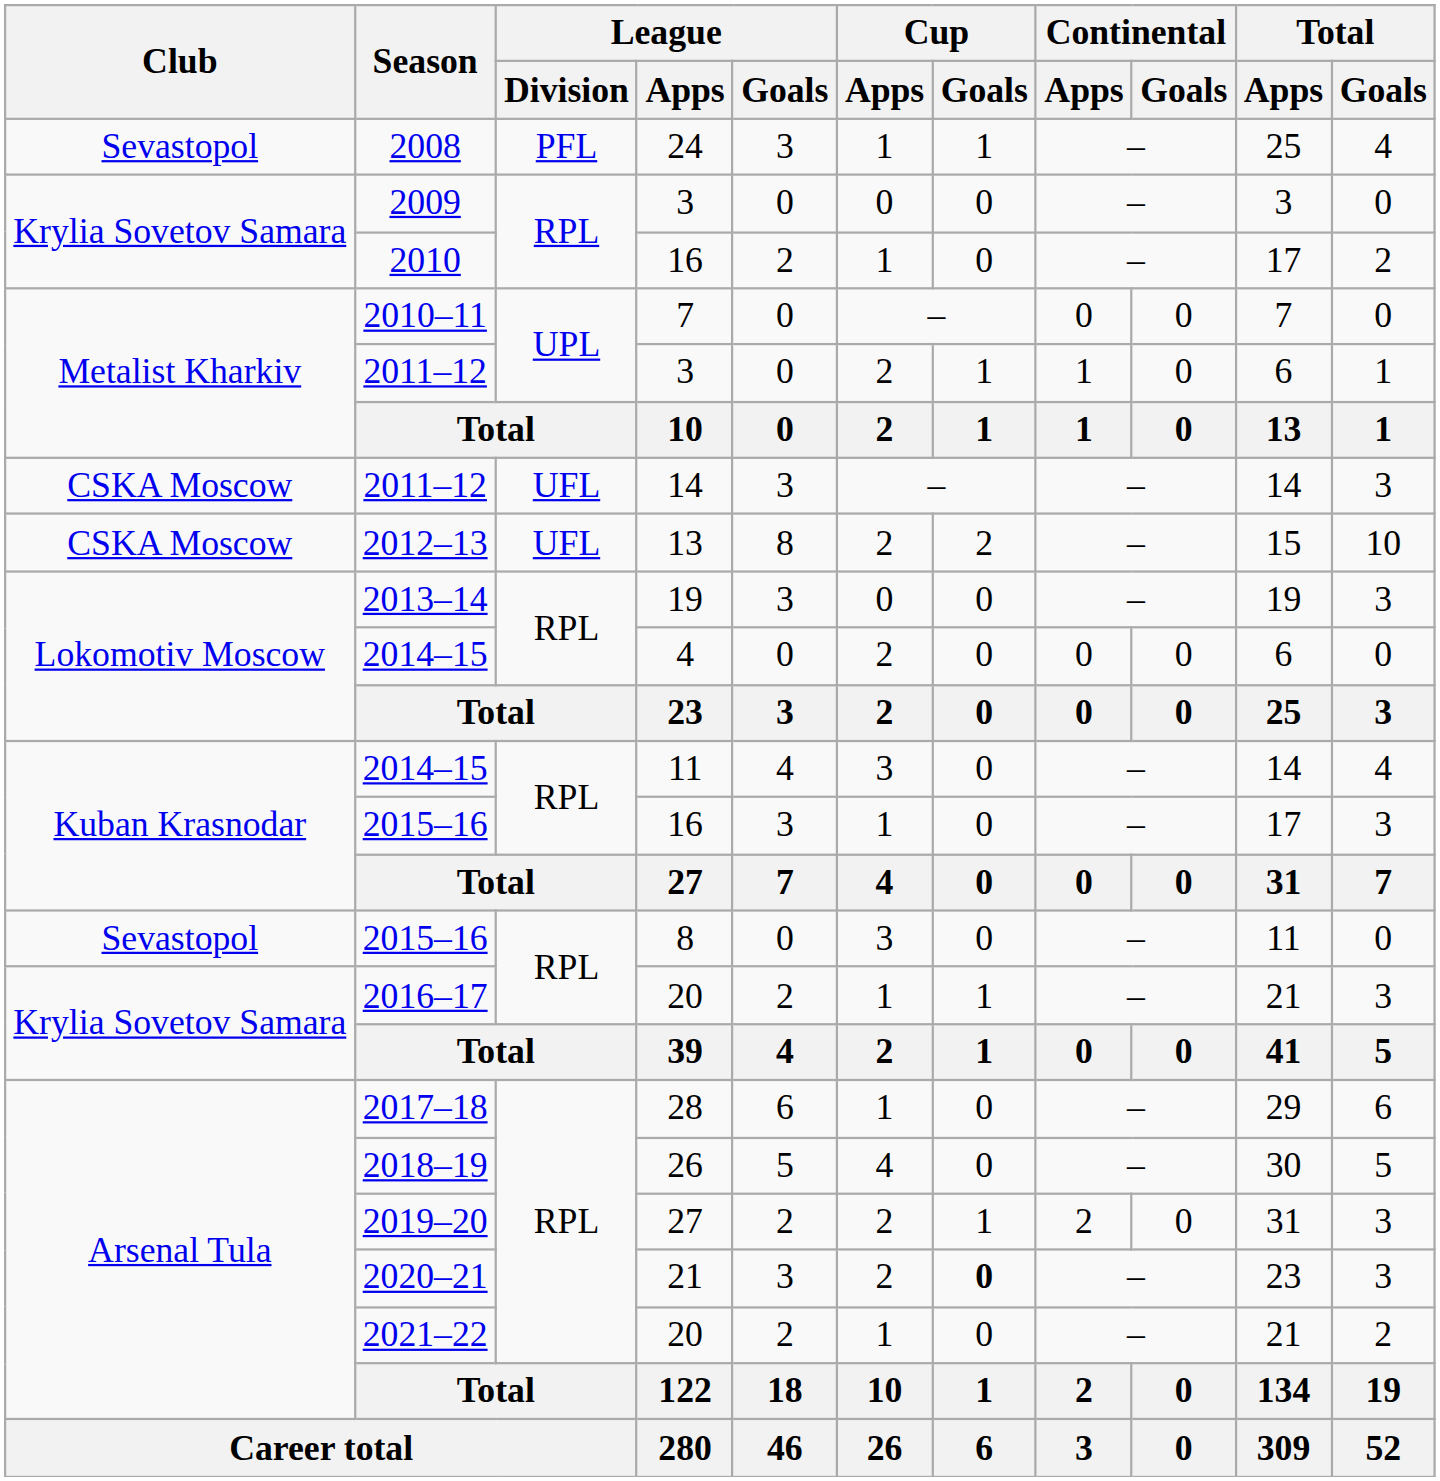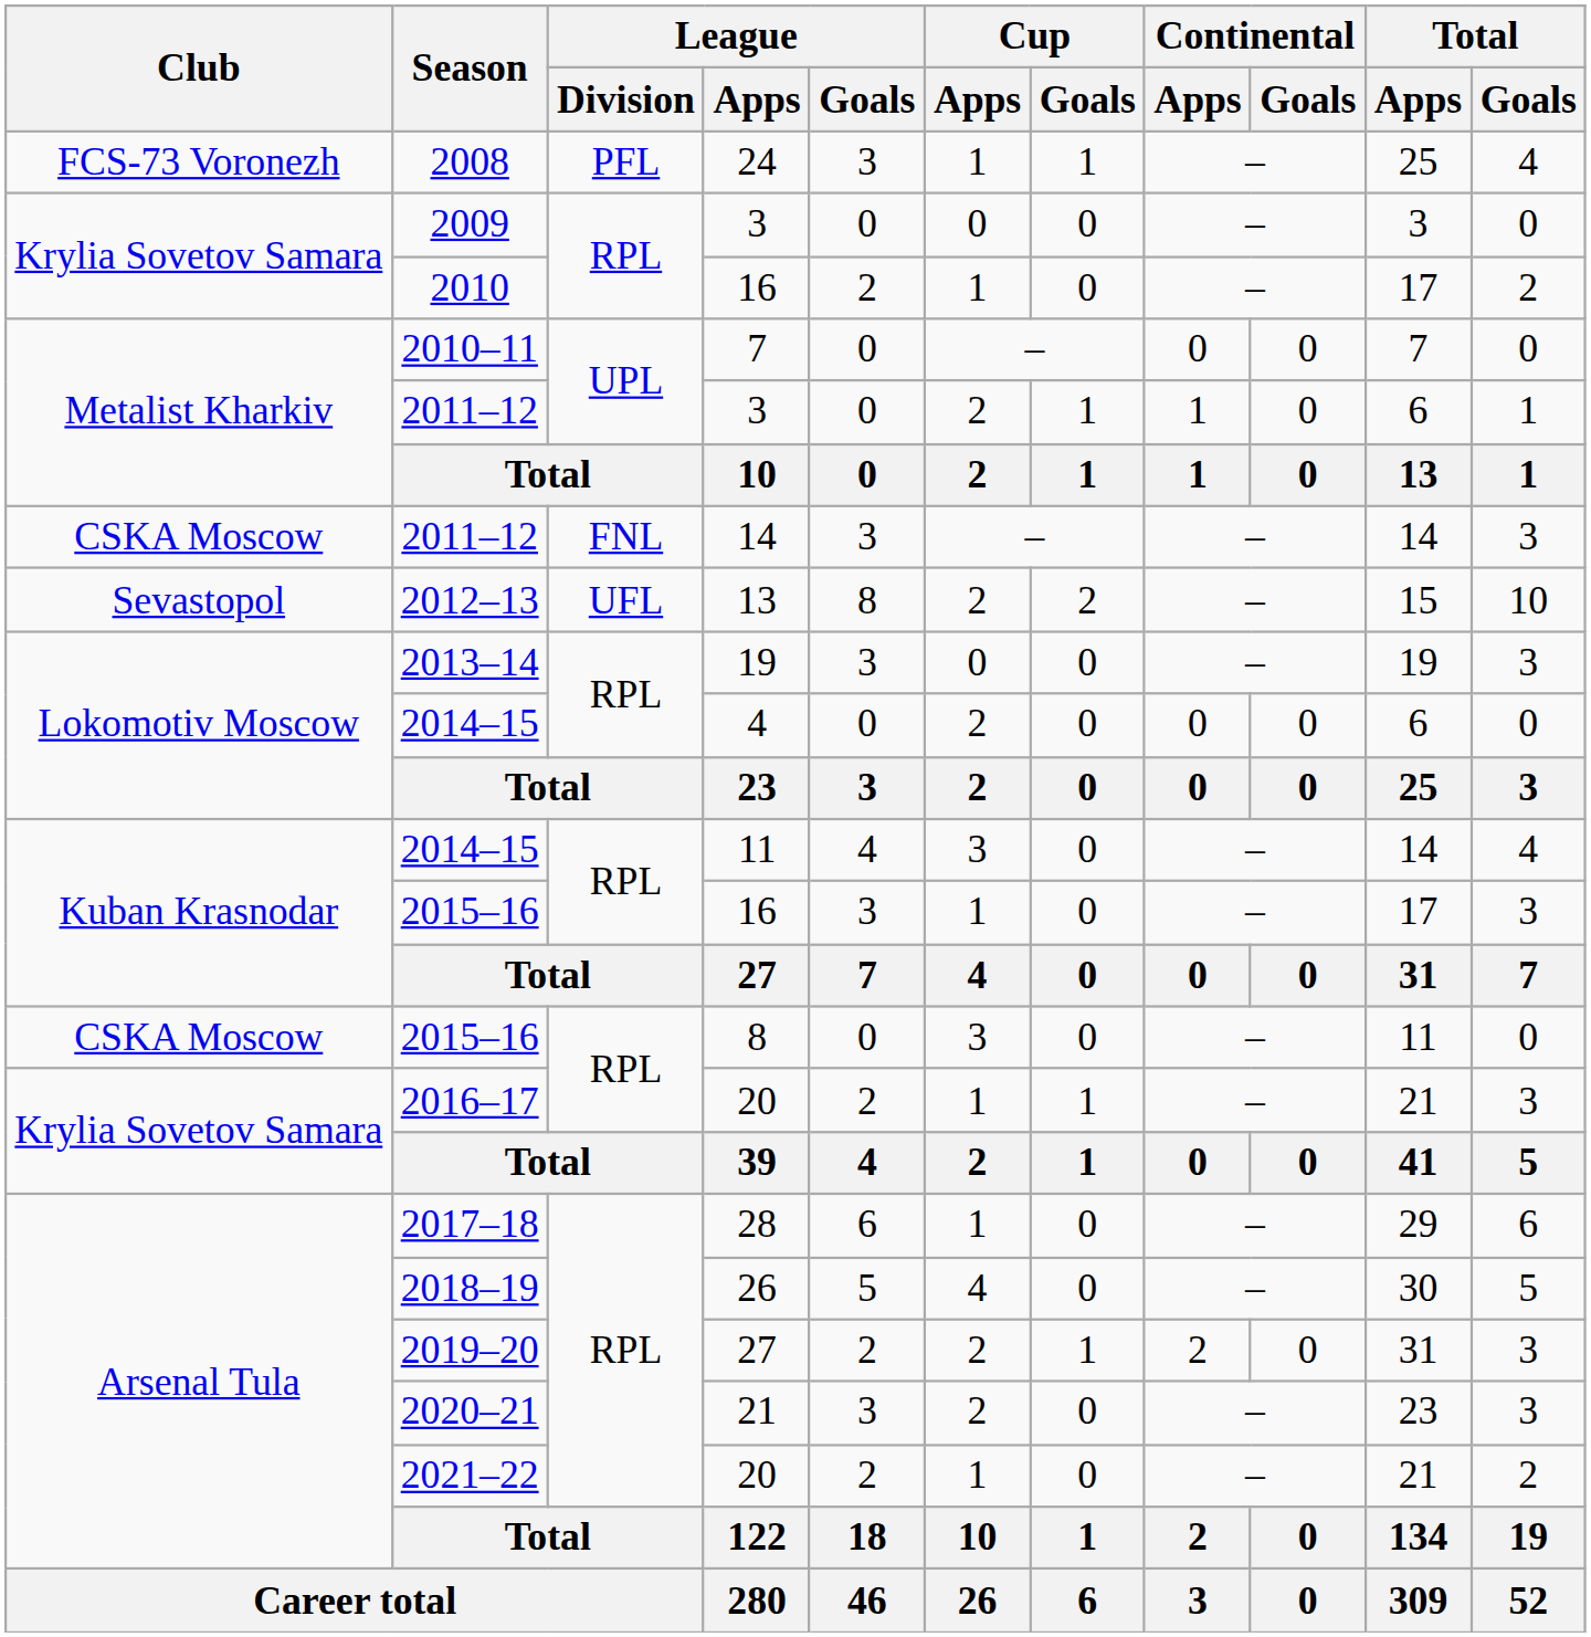 <table class="wikitable" style="text-align: center;">
 <tr>
 <th rowspan=2>Club</th>
 <th rowspan=2>Season</th>
 <th colspan=3>League</th>
 <th colspan=2>Cup</th>
 <th colspan=2>Continental</th>
 <th colspan=2>Total</th>
 </tr>
 <tr>
 <th>Division</th>
 <th>Apps</th>
 <th>Goals</th>
 <th>Apps</th>
 <th>Goals</th>
 <th>Apps</th>
 <th>Goals</th>
 <th>Apps</th>
 <th>Goals</th>
 </tr>
 <tr>
-<td><a href='#'>Sevastopol</a></td>
+<td><a href='#'>FCS-73 Voronezh</a></td>
 <td><a href='#'>2008</a></td>
 <td><a href='#'>PFL</a></td>
 <td>24</td>
 <td>3</td>
 <td>1</td>
 <td>1</td>
 <td colspan=2>–</td>
 <td>25</td>
 <td>4</td>
 </tr>
 <tr>
 <td rowspan="2"><a href='#'>Krylia Sovetov Samara</a></td>
 <td><a href='#'>2009</a></td>
 <td rowspan="2"><a href='#'>RPL</a></td>
 <td>3</td>
 <td>0</td>
 <td>0</td>
 <td>0</td>
 <td colspan=2>–</td>
 <td>3</td>
 <td>0</td>
 </tr>
 <tr>
 <td><a href='#'>2010</a></td>
 <td>16</td>
 <td>2</td>
 <td>1</td>
 <td>0</td>
 <td colspan=2>–</td>
 <td>17</td>
 <td>2</td>
 </tr>
 <tr>
 <td rowspan="3"><a href='#'>Metalist Kharkiv</a></td>
 <td><a href='#'>2010–11</a></td>
 <td rowspan="2"><a href='#'>UPL</a></td>
 <td>7</td>
 <td>0</td>
 <td colspan=2>–</td>
 <td>0</td>
 <td>0</td>
 <td>7</td>
 <td>0</td>
 </tr>
 <tr>
 <td><a href='#'>2011–12</a></td>
 <td>3</td>
 <td>0</td>
 <td>2</td>
 <td>1</td>
 <td>1</td>
 <td>0</td>
 <td>6</td>
 <td>1</td>
 </tr>
 <tr>
 <th colspan=2>Total</th>
 <th>10</th>
 <th>0</th>
 <th>2</th>
 <th>1</th>
 <th>1</th>
 <th>0</th>
 <th>13</th>
 <th>1</th>
 </tr>
 <tr>
 <td><a href='#'>CSKA Moscow</a></td>
 <td><a href='#'>2011–12</a></td>
-<td><a href='#'>UFL</a></td>
+<td><a href='#'>FNL</a></td>
 <td>14</td>
 <td>3</td>
 <td colspan=2>–</td>
 <td colspan=2>–</td>
 <td>14</td>
 <td>3</td>
 </tr>
 <tr>
-<td><a href='#'>CSKA Moscow</a></td>
+<td><a href='#'>Sevastopol</a></td>
 <td><a href='#'>2012–13</a></td>
 <td><a href='#'>UFL</a></td>
 <td>13</td>
 <td>8</td>
 <td>2</td>
 <td>2</td>
 <td colspan=2>–</td>
 <td>15</td>
 <td>10</td>
 </tr>
 <tr>
 <td rowspan="3"><a href='#'>Lokomotiv Moscow</a></td>
 <td><a href='#'>2013–14</a></td>
 <td rowspan="2">RPL</td>
 <td>19</td>
 <td>3</td>
 <td>0</td>
 <td>0</td>
 <td colspan=2>–</td>
 <td>19</td>
 <td>3</td>
 </tr>
 <tr>
 <td><a href='#'>2014–15</a></td>
 <td>4</td>
 <td>0</td>
 <td>2</td>
 <td>0</td>
 <td>0</td>
 <td>0</td>
 <td>6</td>
 <td>0</td>
 </tr>
 <tr>
 <th colspan=2>Total</th>
 <th>23</th>
 <th>3</th>
 <th>2</th>
 <th>0</th>
 <th>0</th>
 <th>0</th>
 <th>25</th>
 <th>3</th>
 </tr>
 <tr>
 <td rowspan="3"><a href='#'>Kuban Krasnodar</a></td>
 <td><a href='#'>2014–15</a></td>
 <td rowspan="2">RPL</td>
 <td>11</td>
 <td>4</td>
 <td>3</td>
 <td>0</td>
 <td colspan=2>–</td>
 <td>14</td>
 <td>4</td>
 </tr>
 <tr>
 <td><a href='#'>2015–16</a></td>
 <td>16</td>
 <td>3</td>
 <td>1</td>
 <td>0</td>
 <td colspan=2>–</td>
 <td>17</td>
 <td>3</td>
 </tr>
 <tr>
 <th colspan=2>Total</th>
 <th>27</th>
 <th>7</th>
 <th>4</th>
 <th>0</th>
 <th>0</th>
 <th>0</th>
 <th>31</th>
 <th>7</th>
 </tr>
 <tr>
-<td><a href='#'>Sevastopol</a></td>
+<td><a href='#'>CSKA Moscow</a></td>
 <td><a href='#'>2015–16</a></td>
 <td rowspan="2">RPL</td>
 <td>8</td>
 <td>0</td>
 <td>3</td>
 <td>0</td>
 <td colspan=2>–</td>
 <td>11</td>
 <td>0</td>
 </tr>
 <tr>
 <td rowspan="2"><a href='#'>Krylia Sovetov Samara</a></td>
 <td><a href='#'>2016–17</a></td>
 <td>20</td>
 <td>2</td>
 <td>1</td>
 <td>1</td>
 <td colspan=2>–</td>
 <td>21</td>
 <td>3</td>
 </tr>
 <tr>
 <th colspan=2>Total</th>
 <th>39</th>
 <th>4</th>
 <th>2</th>
 <th>1</th>
 <th>0</th>
 <th>0</th>
 <th>41</th>
 <th>5</th>
 </tr>
 <tr>
 <td rowspan="6"><a href='#'>Arsenal Tula</a></td>
 <td><a href='#'>2017–18</a></td>
 <td rowspan="5">RPL</td>
 <td>28</td>
 <td>6</td>
 <td>1</td>
 <td>0</td>
 <td colspan=2>–</td>
 <td>29</td>
 <td>6</td>
 </tr>
 <tr>
 <td><a href='#'>2018–19</a></td>
 <td>26</td>
 <td>5</td>
 <td>4</td>
 <td>0</td>
 <td colspan=2>–</td>
 <td>30</td>
 <td>5</td>
 </tr>
 <tr>
 <td><a href='#'>2019–20</a></td>
 <td>27</td>
 <td>2</td>
 <td>2</td>
 <td>1</td>
 <td>2</td>
 <td>0</td>
 <td>31</td>
 <td>3</td>
 </tr>
 <tr>
 <td><a href='#'>2020–21</a></td>
 <td>21</td>
 <td>3</td>
 <td>2</td>
-<td><strong>0</strong></td>
+<td>0</td>
 <td colspan=2>–</td>
 <td>23</td>
 <td>3</td>
 </tr>
 <tr>
 <td><a href='#'>2021–22</a></td>
 <td>20</td>
 <td>2</td>
 <td>1</td>
 <td>0</td>
 <td colspan=2>–</td>
 <td>21</td>
 <td>2</td>
 </tr>
 <tr>
 <th colspan=2>Total</th>
 <th>122</th>
 <th>18</th>
 <th>10</th>
 <th>1</th>
 <th>2</th>
 <th>0</th>
 <th>134</th>
 <th>19</th>
 </tr>
 <tr>
 <th colspan=3>Career total</th>
 <th>280</th>
 <th>46</th>
 <th>26</th>
 <th>6</th>
 <th>3</th>
 <th>0</th>
 <th>309</th>
 <th>52</th>
 </tr>
 </table>
